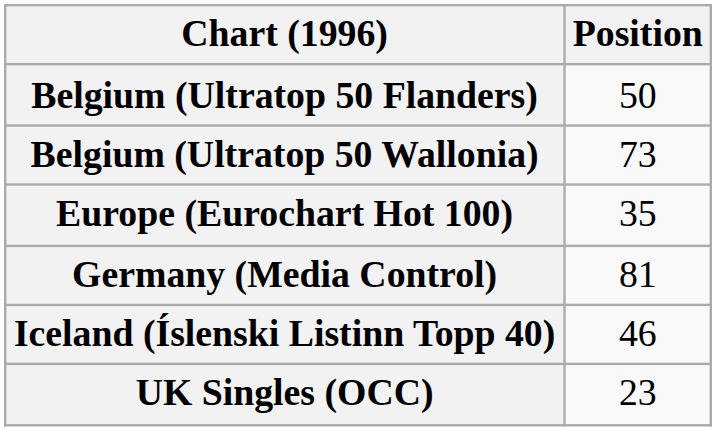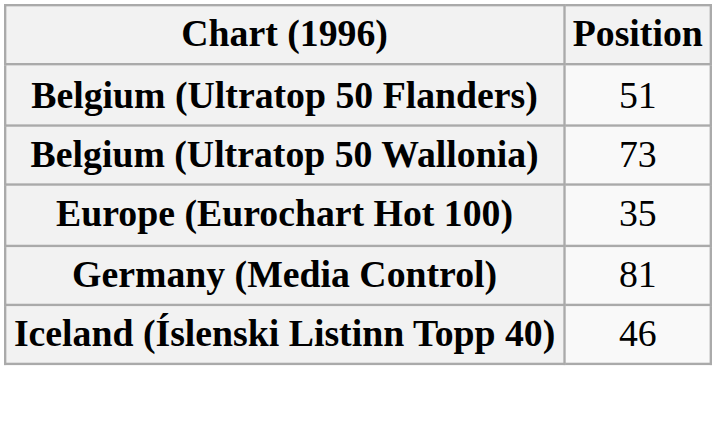 <table class="wikitable sortable plainrowheaders" style="text-align:center">
 <tr>
 <th>Chart (1996)</th>
 <th>Position</th>
 </tr>
 <tr>
 <th scope="row">Belgium (Ultratop 50 Flanders)</th>
-<td>50</td>
+<td>51</td>
 </tr>
 <tr>
 <th scope="row">Belgium (Ultratop 50 Wallonia)</th>
 <td>73</td>
 </tr>
 <tr>
 <th scope="row">Europe (Eurochart Hot 100)</th>
 <td>35</td>
 </tr>
 <tr>
 <th scope="row">Germany (Media Control)</th>
 <td>81</td>
 </tr>
 <tr>
 <th scope="row">Iceland (Íslenski Listinn Topp 40)</th>
 <td>46</td>
 </tr>
-<tr>
-<th scope="row">UK Singles (OCC)</th>
-<td>23</td>
-</tr>
 </table>
